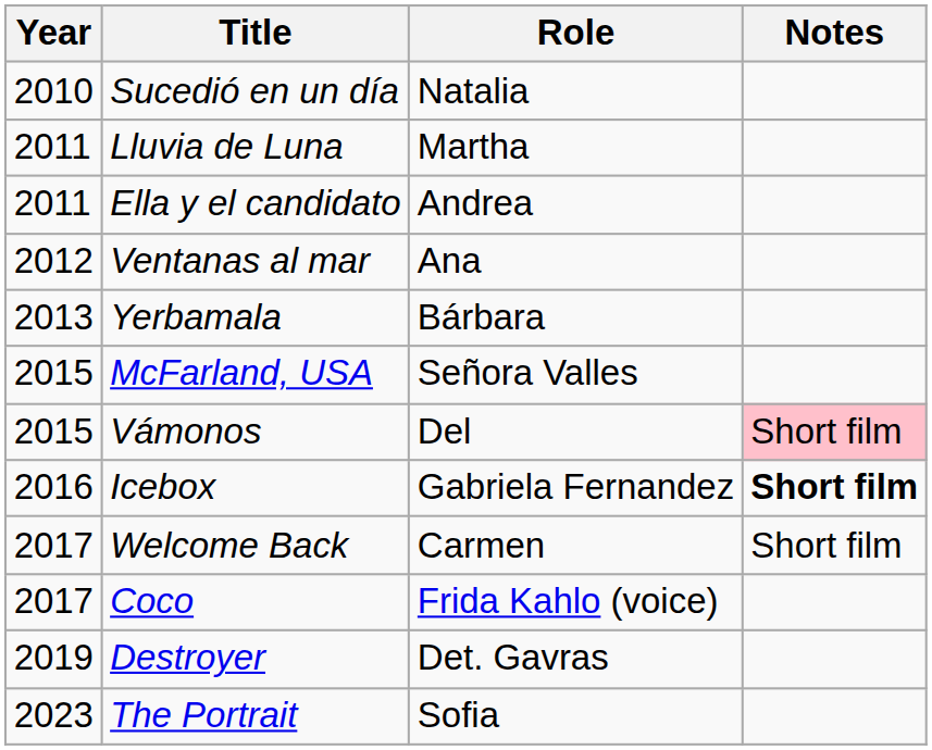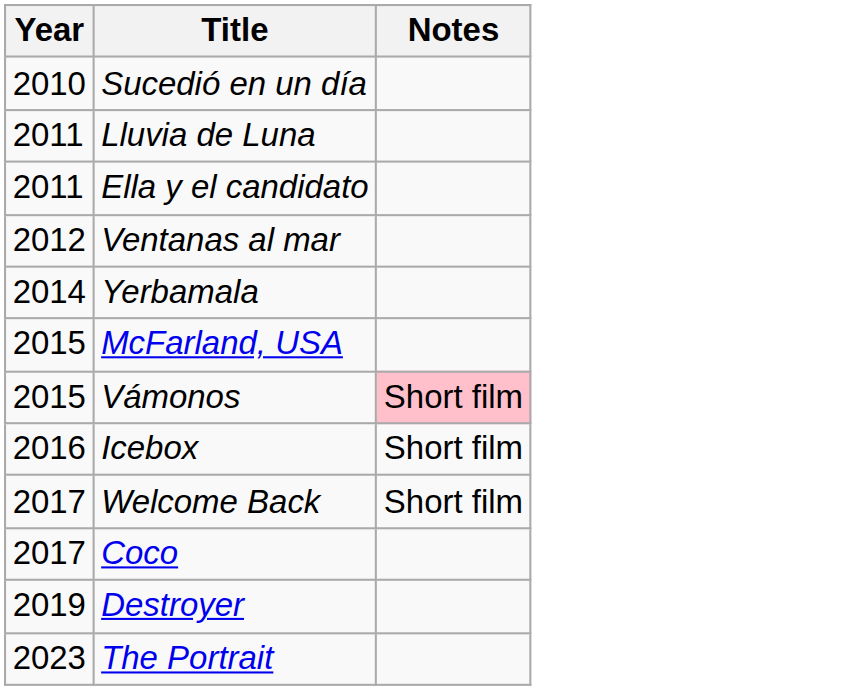 <table class="wikitable sortable">
 <tr>
 <th>Year</th>
 <th>Title</th>
-<th>Role</th>
 <th class="unsortable">Notes</th>
 </tr>
 <tr>
 <td>2010</td>
 <td><em>Sucedió en un día</em></td>
-<td>Natalia</td>
 <td></td>
 </tr>
 <tr>
 <td>2011</td>
 <td><em>Lluvia de Luna</em></td>
-<td>Martha</td>
 <td></td>
 </tr>
 <tr>
 <td>2011</td>
 <td><em>Ella y el candidato</em></td>
-<td>Andrea</td>
 <td></td>
 </tr>
 <tr>
 <td>2012</td>
 <td><em>Ventanas al mar</em></td>
-<td>Ana</td>
 <td></td>
 </tr>
 <tr>
-<td>2013</td>
+<td>2014</td>
 <td><em>Yerbamala</em></td>
-<td>Bárbara</td>
 <td></td>
 </tr>
 <tr>
 <td>2015</td>
 <td><em><a href='#'>McFarland, USA</a></em></td>
-<td>Señora Valles</td>
 <td></td>
 </tr>
 <tr>
 <td>2015</td>
 <td><em>Vámonos</em></td>
-<td>Del</td>
 <td style="background: pink;">Short film</td>
 </tr>
 <tr>
 <td>2016</td>
 <td><em>Icebox</em></td>
-<td>Gabriela Fernandez</td>
-<td><strong>Short film</strong></td>
+<td>Short film</td>
 </tr>
 <tr>
 <td>2017</td>
 <td><em>Welcome Back</em></td>
-<td>Carmen</td>
 <td>Short film</td>
 </tr>
 <tr>
 <td>2017</td>
 <td><em><a href='#'>Coco</a></em></td>
-<td><a href='#'>Frida Kahlo</a> (voice)</td>
 <td></td>
 </tr>
 <tr>
 <td>2019</td>
 <td><em><a href='#'>Destroyer</a></em></td>
-<td>Det. Gavras</td>
 <td></td>
 </tr>
 <tr>
 <td>2023</td>
 <td><em><a href='#'>The Portrait</a></em></td>
-<td>Sofia</td>
 <td></td>
 </tr>
 </table>
